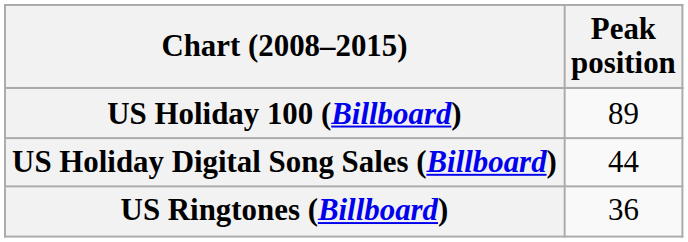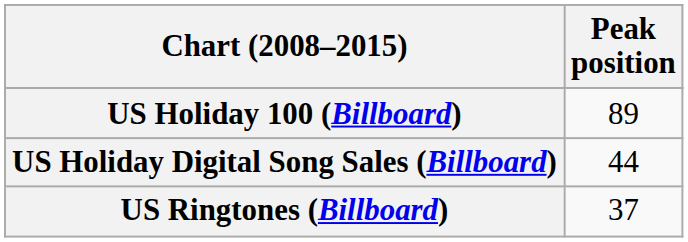 <table class="wikitable sortable plainrowheaders" style="text-align:center">
 <tr>
 <th scope="col">Chart (2008–2015)</th>
 <th scope="col">Peak<br> position</th>
 </tr>
 <tr>
 </tr>
 <tr>
 </tr>
 <tr>
 <th scope="row">US Holiday 100 (<a href='#'><em>Billboard</em></a>)</th>
 <td style="text-align:center">89</td>
 </tr>
 <tr>
 <th scope="row">US Holiday Digital Song Sales (<a href='#'><em>Billboard</em></a>)</th>
 <td style="text-align:center">44</td>
 </tr>
 <tr>
 <th scope="row">US Ringtones (<a href='#'><em>Billboard</em></a>)</th>
-<td style="text-align:center">36</td>
+<td style="text-align:center">37</td>
 </tr>
 </table>
